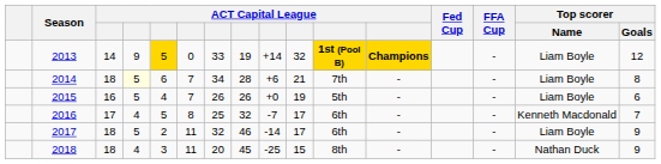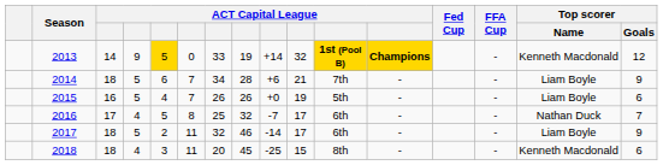 <table class="wikitable" style="text-align:center;font-size:95%;">
 <tr>
 <th rowspan="2" style="width:30px"></th>
 <th rowspan="2" style="width:80px">Season</th>
 <th colspan="10"><a href='#'>ACT Capital League</a></th>
 <th rowspan="2" width="50px"><a href='#'>Fed<br>Cup</a></th>
 <th rowspan="2" width="50px"><a href='#'>FFA<br>Cup</a></th>
 <th colspan="2">Top scorer</th>
 </tr>
 <tr>
 <th width=30></th>
 <th width=30></th>
 <th width=30></th>
 <th width=30></th>
 <th width=30></th>
 <th width=30></th>
 <th width=30></th>
 <th width=30></th>
 <th width=65></th>
 <th width=65></th>
 <th>Name</th>
 <th>Goals</th>
 </tr>
 <tr>
 <td></td>
 <td><a href='#'>2013</a></td>
 <td>14</td>
 <td>9</td>
 <td style="background: gold;">5</td>
 <td>0</td>
 <td>33</td>
 <td>19</td>
 <td>+14</td>
 <td>32</td>
 <td bgcolor="gold"><strong>1st <small>(Pool B)</small></strong></td>
 <td bgcolor="gold"><strong>Champions</strong></td>
 <td></td>
 <td>-</td>
-<td>Liam Boyle</td>
+<td>Kenneth Macdonald</td>
 <td>12</td>
 </tr>
 <tr>
 <td></td>
 <td><a href='#'>2014</a></td>
 <td>18</td>
-<td style="background: lightyellow;">5</td>
+<td>5</td>
 <td>6</td>
 <td>7</td>
 <td>34</td>
 <td>28</td>
 <td>+6</td>
 <td>21</td>
 <td>7th</td>
 <td>-</td>
 <td></td>
 <td>-</td>
 <td>Liam Boyle</td>
-<td>8</td>
+<td>9</td>
 </tr>
 <tr>
 <td></td>
 <td><a href='#'>2015</a></td>
 <td>16</td>
 <td>5</td>
 <td>4</td>
 <td>7</td>
 <td>26</td>
 <td>26</td>
 <td>+0</td>
 <td>19</td>
 <td>5th</td>
 <td>-</td>
 <td></td>
 <td>-</td>
 <td>Liam Boyle</td>
 <td>6</td>
 </tr>
 <tr>
 <td></td>
 <td><a href='#'>2016</a></td>
 <td>17</td>
 <td>4</td>
 <td>5</td>
 <td>8</td>
 <td>25</td>
 <td>32</td>
 <td>-7</td>
 <td>17</td>
 <td>6th</td>
 <td>-</td>
 <td></td>
 <td>-</td>
-<td>Kenneth Macdonald</td>
+<td>Nathan Duck</td>
 <td>7</td>
 </tr>
 <tr>
 <td></td>
 <td><a href='#'>2017</a></td>
 <td>18</td>
 <td>5</td>
 <td>2</td>
 <td>11</td>
 <td>32</td>
 <td>46</td>
 <td>-14</td>
 <td>17</td>
 <td>6th</td>
 <td>-</td>
 <td></td>
 <td>-</td>
 <td>Liam Boyle</td>
 <td>9</td>
 </tr>
 <tr>
 <td></td>
 <td><a href='#'>2018</a></td>
 <td>18</td>
 <td>4</td>
 <td>3</td>
 <td>11</td>
 <td>20</td>
 <td>45</td>
 <td>-25</td>
 <td>15</td>
 <td>8th</td>
 <td>-</td>
 <td></td>
 <td>-</td>
-<td>Nathan Duck</td>
-<td>9</td>
+<td>Kenneth Macdonald</td>
+<td>6</td>
 </tr>
 </table>
